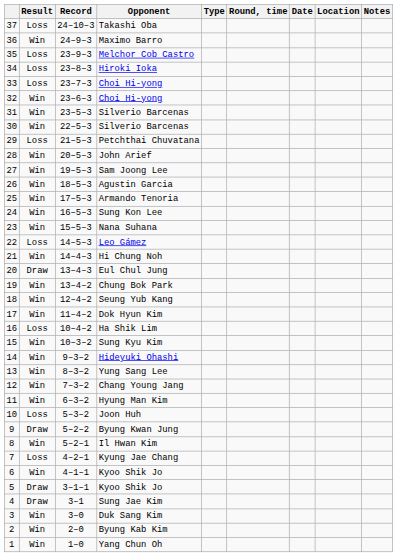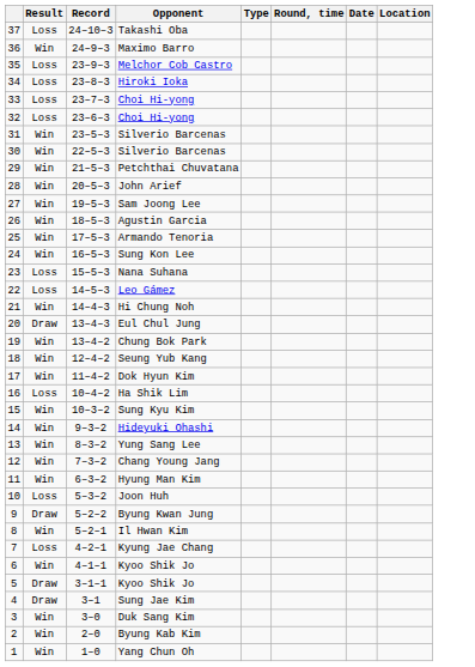 <table class="wikitable" style="text-align:center">
 <tr>
 <th></th>
 <th>Result</th>
 <th>Record</th>
 <th>Opponent</th>
 <th>Type</th>
 <th>Round, time</th>
 <th>Date</th>
 <th>Location</th>
-<th>Notes</th>
 </tr>
 <tr>
 <td>37</td>
 <td>Loss</td>
 <td>24–10–3</td>
 <td align=left>Takashi Oba</td>
 <td></td>
 <td></td>
 <td></td>
-<td align=left></td>
 <td align=left></td>
 </tr>
 <tr>
 <td>36</td>
 <td>Win</td>
 <td>24–9–3</td>
 <td align=left>Maximo Barro</td>
 <td></td>
 <td></td>
 <td></td>
 <td align=left></td>
-<td align=left></td>
 </tr>
 <tr>
 <td>35</td>
 <td>Loss</td>
 <td>23–9–3</td>
 <td align=left><a href='#'>Melchor Cob Castro</a></td>
 <td></td>
 <td></td>
 <td></td>
-<td align=left></td>
 <td align=left></td>
 </tr>
 <tr>
 <td>34</td>
 <td>Loss</td>
 <td>23–8–3</td>
 <td align=left><a href='#'>Hiroki Ioka</a></td>
 <td></td>
 <td></td>
 <td></td>
 <td align=left></td>
-<td align=left></td>
 </tr>
 <tr>
 <td>33</td>
 <td>Loss</td>
 <td>23–7–3</td>
 <td align=left><a href='#'>Choi Hi-yong</a></td>
 <td></td>
 <td></td>
 <td></td>
 <td align=left></td>
-<td align=left></td>
 </tr>
 <tr>
 <td>32</td>
-<td>Win</td>
+<td>Loss</td>
 <td>23–6–3</td>
 <td align=left><a href='#'>Choi Hi-yong</a></td>
 <td></td>
 <td></td>
 <td></td>
-<td align=left></td>
 <td align=left></td>
 </tr>
 <tr>
 <td>31</td>
 <td>Win</td>
 <td>23–5–3</td>
 <td align=left>Silverio Barcenas</td>
 <td></td>
 <td></td>
 <td></td>
 <td align=left></td>
-<td align=left></td>
 </tr>
 <tr>
 <td>30</td>
 <td>Win</td>
 <td>22–5–3</td>
 <td align=left>Silverio Barcenas</td>
 <td></td>
 <td></td>
 <td></td>
 <td align=left></td>
-<td align=left></td>
 </tr>
 <tr>
 <td>29</td>
-<td>Loss</td>
+<td>Win</td>
 <td>21–5–3</td>
 <td align=left>Petchthai Chuvatana</td>
 <td></td>
 <td></td>
 <td></td>
-<td align=left></td>
 <td align=left></td>
 </tr>
 <tr>
 <td>28</td>
 <td>Win</td>
 <td>20–5–3</td>
 <td align=left>John Arief</td>
 <td></td>
 <td></td>
 <td></td>
 <td align=left></td>
-<td align=left></td>
 </tr>
 <tr>
 <td>27</td>
 <td>Win</td>
 <td>19–5–3</td>
 <td align=left>Sam Joong Lee</td>
 <td></td>
 <td></td>
 <td></td>
-<td align=left></td>
 <td align=left></td>
 </tr>
 <tr>
 <td>26</td>
 <td>Win</td>
 <td>18–5–3</td>
 <td align=left>Agustin Garcia</td>
 <td></td>
 <td></td>
 <td></td>
 <td align=left></td>
-<td align=left></td>
 </tr>
 <tr>
 <td>25</td>
 <td>Win</td>
 <td>17–5–3</td>
 <td align=left>Armando Tenoria</td>
 <td></td>
 <td></td>
 <td></td>
-<td align=left></td>
 <td align=left></td>
 </tr>
 <tr>
 <td>24</td>
 <td>Win</td>
 <td>16–5–3</td>
 <td align=left>Sung Kon Lee</td>
 <td></td>
 <td></td>
 <td></td>
 <td align=left></td>
-<td align=left></td>
 </tr>
 <tr>
 <td>23</td>
-<td>Win</td>
+<td>Loss</td>
 <td>15–5–3</td>
 <td align=left>Nana Suhana</td>
 <td></td>
 <td></td>
 <td></td>
-<td align=left></td>
 <td align=left></td>
 </tr>
 <tr>
 <td>22</td>
 <td>Loss</td>
 <td>14–5–3</td>
 <td align=left><a href='#'>Leo Gámez</a></td>
 <td></td>
 <td></td>
 <td></td>
 <td align=left></td>
-<td align=left></td>
 </tr>
 <tr>
 <td>21</td>
 <td>Win</td>
 <td>14–4–3</td>
 <td align=left>Hi Chung Noh</td>
 <td></td>
 <td></td>
 <td></td>
-<td align=left></td>
 <td align=left></td>
 </tr>
 <tr>
 <td>20</td>
 <td>Draw</td>
 <td>13–4–3</td>
 <td align=left>Eul Chul Jung</td>
 <td></td>
 <td></td>
 <td></td>
 <td align=left></td>
-<td align=left></td>
 </tr>
 <tr>
 <td>19</td>
 <td>Win</td>
 <td>13–4–2</td>
 <td align=left>Chung Bok Park</td>
 <td></td>
 <td></td>
 <td></td>
-<td align=left></td>
 <td align=left></td>
 </tr>
 <tr>
 <td>18</td>
 <td>Win</td>
 <td>12–4–2</td>
 <td align=left>Seung Yub Kang</td>
 <td></td>
 <td></td>
 <td></td>
 <td align=left></td>
-<td align=left></td>
 </tr>
 <tr>
 <td>17</td>
 <td>Win</td>
 <td>11–4–2</td>
 <td align=left>Dok Hyun Kim</td>
 <td></td>
 <td></td>
 <td></td>
-<td align=left></td>
 <td align=left></td>
 </tr>
 <tr>
 <td>16</td>
 <td>Loss</td>
 <td>10–4–2</td>
 <td align=left>Ha Shik Lim</td>
 <td></td>
 <td></td>
 <td></td>
 <td align=left></td>
-<td align=left></td>
 </tr>
 <tr>
 <td>15</td>
 <td>Win</td>
 <td>10–3–2</td>
 <td align=left>Sung Kyu Kim</td>
 <td></td>
 <td></td>
 <td></td>
-<td align=left></td>
 <td align=left></td>
 </tr>
 <tr>
 <td>14</td>
 <td>Win</td>
 <td>9–3–2</td>
 <td align=left><a href='#'>Hideyuki Ohashi</a></td>
 <td></td>
 <td></td>
 <td></td>
 <td align=left></td>
-<td align=left></td>
 </tr>
 <tr>
 <td>13</td>
 <td>Win</td>
 <td>8–3–2</td>
 <td align=left>Yung Sang Lee</td>
 <td></td>
 <td></td>
 <td></td>
-<td align=left></td>
 <td align=left></td>
 </tr>
 <tr>
 <td>12</td>
 <td>Win</td>
 <td>7–3–2</td>
 <td align=left>Chang Young Jang</td>
 <td></td>
 <td></td>
 <td></td>
 <td align=left></td>
-<td align=left></td>
 </tr>
 <tr>
 <td>11</td>
 <td>Win</td>
 <td>6–3–2</td>
 <td align=left>Hyung Man Kim</td>
 <td></td>
 <td></td>
 <td></td>
-<td align=left></td>
 <td align=left></td>
 </tr>
 <tr>
 <td>10</td>
 <td>Loss</td>
 <td>5–3–2</td>
 <td align=left>Joon Huh</td>
 <td></td>
 <td></td>
 <td></td>
 <td align=left></td>
-<td align=left></td>
 </tr>
 <tr>
 <td>9</td>
 <td>Draw</td>
 <td>5–2–2</td>
 <td align=left>Byung Kwan Jung</td>
 <td></td>
 <td></td>
 <td></td>
-<td align=left></td>
 <td align=left></td>
 </tr>
 <tr>
 <td>8</td>
 <td>Win</td>
 <td>5–2–1</td>
 <td align=left>Il Hwan Kim</td>
 <td></td>
 <td></td>
 <td></td>
 <td align=left></td>
-<td align=left></td>
 </tr>
 <tr>
 <td>7</td>
 <td>Loss</td>
 <td>4–2–1</td>
 <td align=left>Kyung Jae Chang</td>
 <td></td>
 <td></td>
 <td></td>
-<td align=left></td>
 <td align=left></td>
 </tr>
 <tr>
 <td>6</td>
 <td>Win</td>
 <td>4–1–1</td>
 <td align=left>Kyoo Shik Jo</td>
 <td></td>
 <td></td>
 <td></td>
 <td align=left></td>
-<td align=left></td>
 </tr>
 <tr>
 <td>5</td>
 <td>Draw</td>
 <td>3–1–1</td>
 <td align=left>Kyoo Shik Jo</td>
 <td></td>
 <td></td>
 <td></td>
-<td align=left></td>
 <td align=left></td>
 </tr>
 <tr>
 <td>4</td>
 <td>Draw</td>
 <td>3–1</td>
 <td align=left>Sung Jae Kim</td>
 <td></td>
 <td></td>
 <td></td>
 <td align=left></td>
-<td align=left></td>
 </tr>
 <tr>
 <td>3</td>
 <td>Win</td>
 <td>3–0</td>
 <td align=left>Duk Sang Kim</td>
 <td></td>
 <td></td>
 <td></td>
-<td align=left></td>
 <td align=left></td>
 </tr>
 <tr>
 <td>2</td>
 <td>Win</td>
 <td>2–0</td>
 <td align=left>Byung Kab Kim</td>
 <td></td>
 <td></td>
 <td></td>
 <td align=left></td>
-<td align=left></td>
 </tr>
 <tr>
 <td>1</td>
 <td>Win</td>
 <td>1–0</td>
 <td align=left>Yang Chun Oh</td>
 <td></td>
 <td></td>
 <td></td>
 <td align=left></td>
-<td align=left></td>
 </tr>
 </table>
